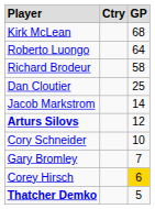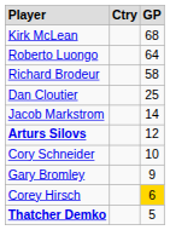 <table class="wikitable">
 <tr align="center" style="font-weight:bold; background-color:#dddddd;" |>
 <td align="left">Player</td>
 <td>Ctry</td>
 <td>GP</td>
 </tr>
 <tr align="center">
 <td align="left"><a href='#'>Kirk McLean</a></td>
 <td></td>
 <td>68</td>
 </tr>
 <tr align="center">
 <td align="left"><a href='#'>Roberto Luongo</a></td>
 <td></td>
 <td>64</td>
 </tr>
 <tr align="center">
 <td align="left"><a href='#'>Richard Brodeur</a></td>
 <td></td>
 <td>58</td>
 </tr>
 <tr align="center">
 <td align="left"><a href='#'>Dan Cloutier</a></td>
 <td></td>
 <td>25</td>
 </tr>
 <tr align="center">
 <td align="left"><a href='#'>Jacob Markstrom</a></td>
 <td></td>
 <td>14</td>
 </tr>
 <tr align="center">
 <td align="left"><strong><a href='#'>Arturs Silovs</a></strong></td>
 <td></td>
 <td>12</td>
 </tr>
 <tr align="center">
 <td align="left"><a href='#'>Cory Schneider</a></td>
 <td></td>
 <td>10</td>
 </tr>
 <tr align="center">
 <td align="left"><a href='#'>Gary Bromley</a></td>
 <td></td>
-<td>7</td>
+<td>9</td>
 </tr>
 <tr align="center">
 <td align="left"><a href='#'>Corey Hirsch</a></td>
 <td></td>
 <td style="background: gold;">6</td>
 </tr>
 <tr align="center">
 <td align="left"><strong><a href='#'>Thatcher Demko</a></strong></td>
 <td></td>
 <td>5</td>
 </tr>
 </table>
